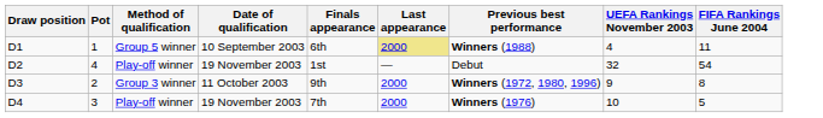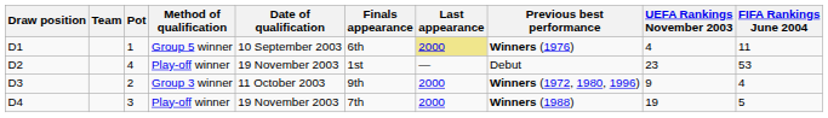 <table class="wikitable sortable">
 <tr>
 <th>Draw position</th>
+<th>Team</th>
 <th>Pot</th>
 <th>Method of<br>qualification</th>
 <th>Date of<br>qualification</th>
 <th data-sort-type="number">Finals<br>appearance</th>
 <th>Last<br>appearance</th>
 <th>Previous best<br>performance</th>
 <th><a href='#'>UEFA Rankings</a><br>November 2003</th>
 <th><a href='#'>FIFA Rankings</a><br>June 2004</th>
 </tr>
 <tr>
 <td>D1</td>
+<td style="white-space:nowrap"></td>
 <td>1</td>
 <td><a href='#'>Group 5</a> winner</td>
 <td>10 September 2003</td>
 <td>6th</td>
 <td style="background: khaki;"><a href='#'>2000</a></td>
-<td data-sort-value="1"><strong>Winners</strong> (<a href='#'>1988</a>)</td>
+<td data-sort-value="1"><strong>Winners</strong> (<a href='#'>1976</a>)</td>
 <td>4</td>
 <td>11</td>
 </tr>
 <tr>
 <td>D2</td>
+<td style="white-space:nowrap"></td>
 <td>4</td>
 <td><a href='#'>Play-off</a> winner</td>
 <td>19 November 2003</td>
 <td>1st</td>
 <td>—</td>
 <td data-sort-value="99">Debut</td>
-<td>32</td>
-<td>54</td>
+<td>23</td>
+<td>53</td>
 </tr>
 <tr>
 <td>D3</td>
+<td style="white-space:nowrap"></td>
 <td>2</td>
 <td><a href='#'>Group 3</a> winner</td>
 <td>11 October 2003</td>
 <td>9th</td>
 <td><a href='#'>2000</a></td>
 <td data-sort-value="1"><strong>Winners</strong> (<a href='#'>1972</a>, <a href='#'>1980</a>, <a href='#'>1996</a>)</td>
 <td>9</td>
-<td>8</td>
+<td>4</td>
 </tr>
 <tr>
 <td>D4</td>
+<td style="white-space:nowrap"></td>
 <td>3</td>
 <td><a href='#'>Play-off</a> winner</td>
 <td>19 November 2003</td>
 <td>7th</td>
 <td><a href='#'>2000</a></td>
-<td data-sort-value="1"><strong>Winners</strong> (<a href='#'>1976</a>)</td>
-<td>10</td>
+<td data-sort-value="1"><strong>Winners</strong> (<a href='#'>1988</a>)</td>
+<td>19</td>
 <td>5</td>
 </tr>
 </table>
